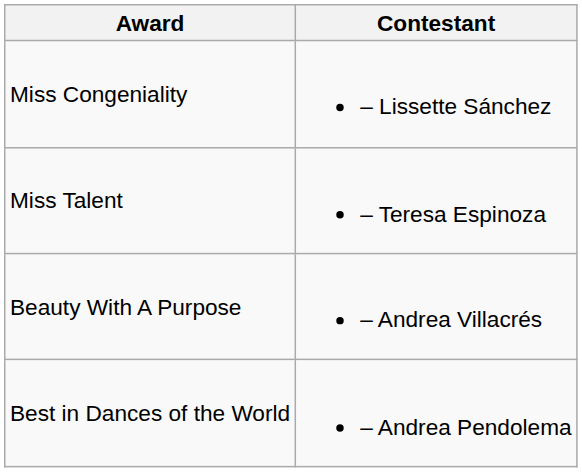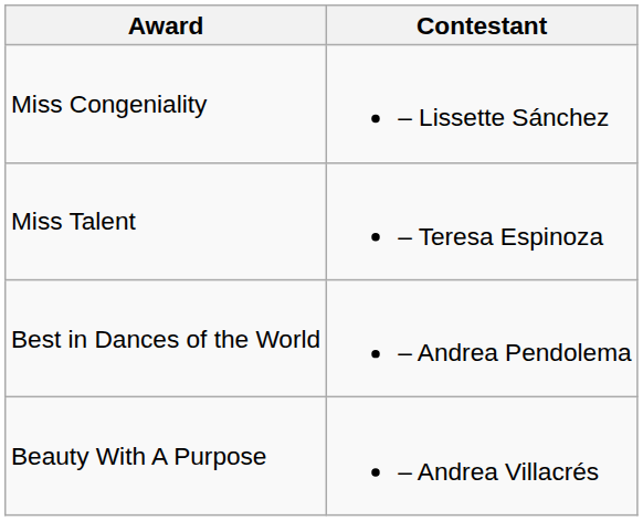 <table class="wikitable sortable" style="font-size: 95%;">
 <tr>
 <th>Award</th>
 <th>Contestant</th>
 </tr>
 <tr>
 <td>Miss Congeniality</td>
 <td><br><ul><li> – Lissette Sánchez</li></ul></td>
 </tr>
 <tr>
 <td>Miss Talent</td>
 <td><br><ul><li> – Teresa Espinoza</li></ul></td>
 </tr>
 <tr>
+<td>Best in Dances of the World</td>
+<td><br><ul><li> – Andrea Pendolema</li></ul></td>
+</tr>
+<tr>
 <td>Beauty With A Purpose</td>
 <td><br><ul><li> – Andrea Villacrés</li></ul></td>
 </tr>
-<tr>
-<td>Best in Dances of the World</td>
-<td><br><ul><li> – Andrea Pendolema</li></ul></td>
-</tr>
 </table>
